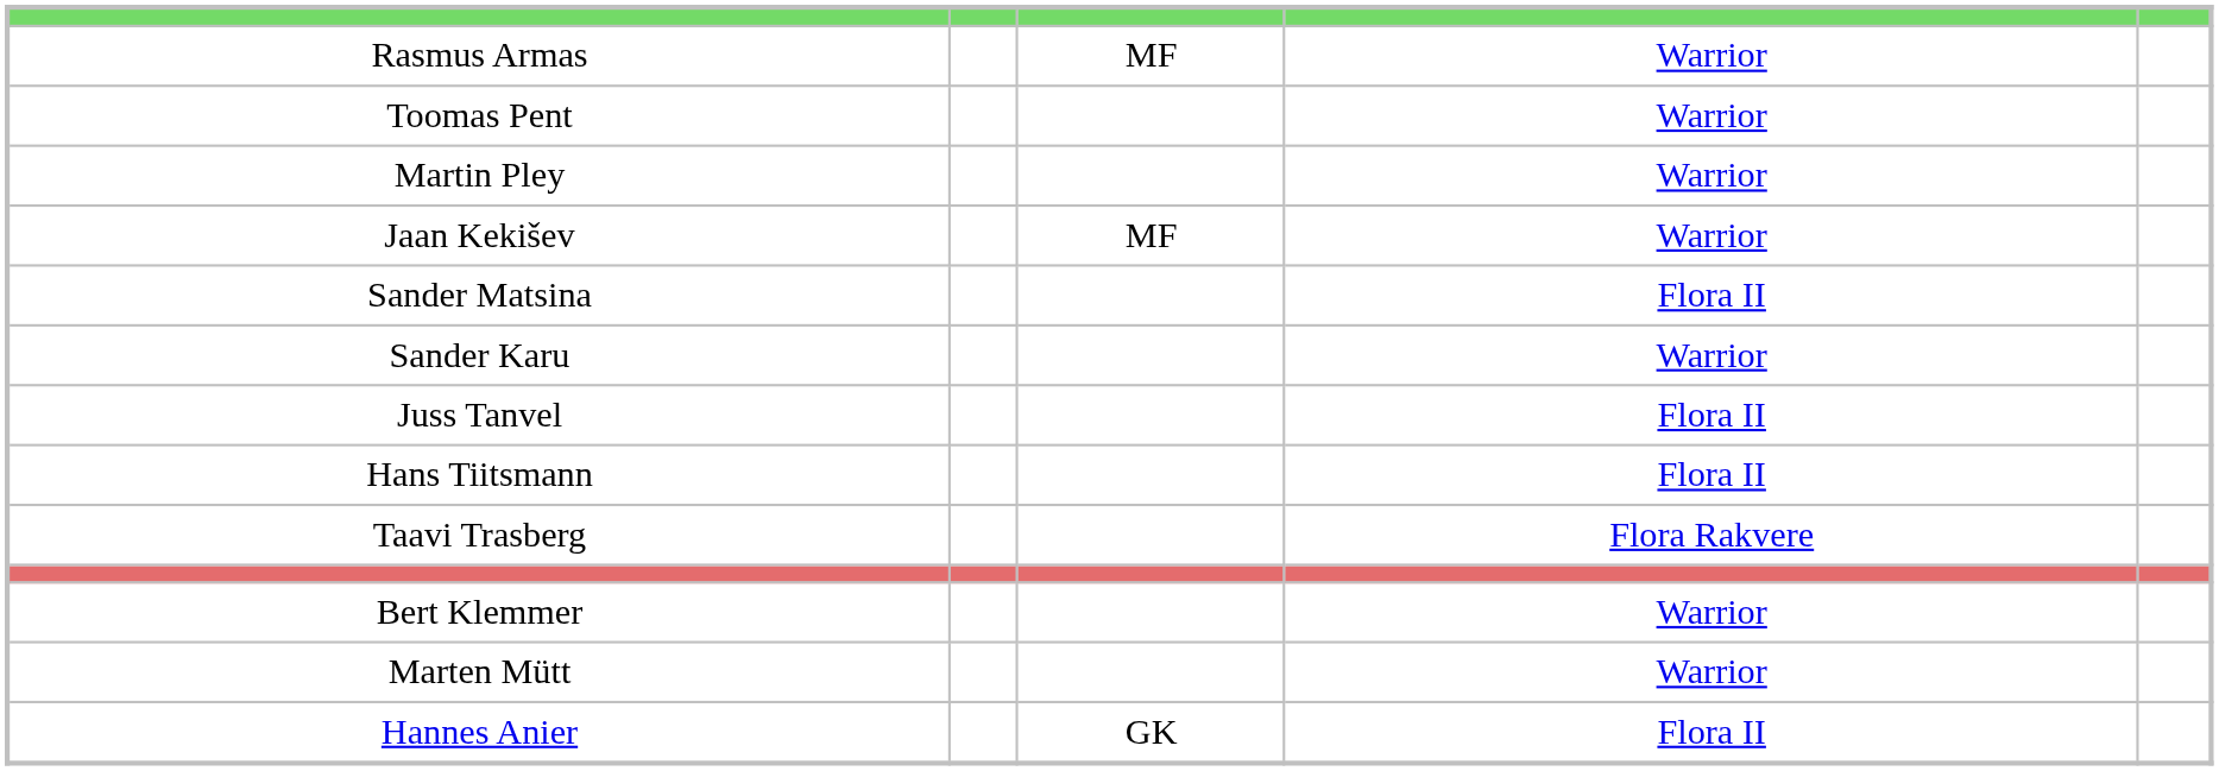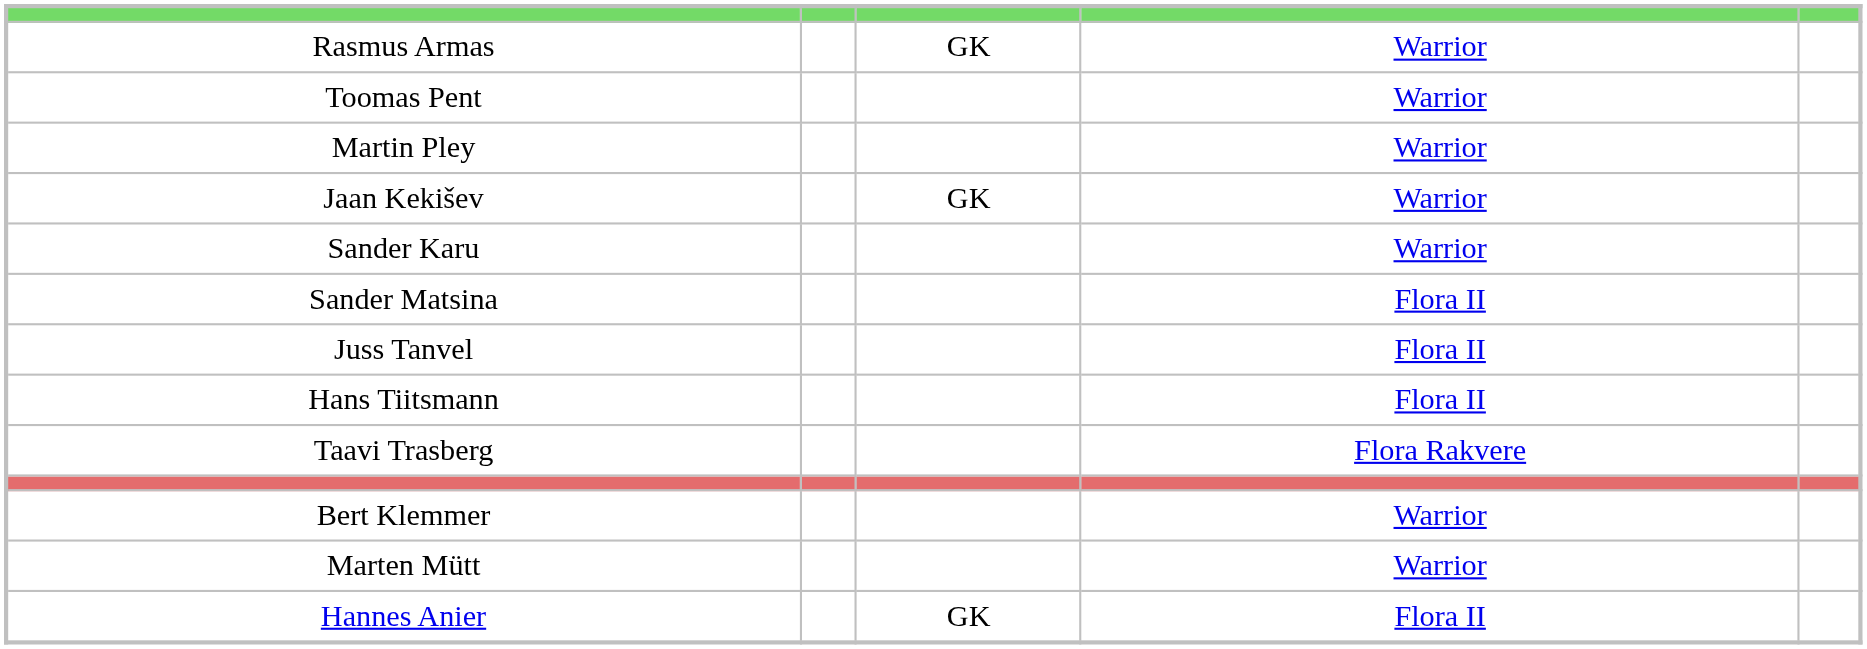 <table cellspacing="4" cellpadding="3" style="text-align:center;width:70%;border:solid 2px silver;font-size:90%" rules="all">
 <tr style="background-color:#73DA67;">
 <td></td>
 <td></td>
 <td></td>
 <td></td>
 <td></td>
 </tr>
 <tr>
 <td>Rasmus Armas</td>
 <td></td>
-<td>MF</td>
+<td>GK</td>
 <td><a href='#'>Warrior</a></td>
 <td></td>
 </tr>
 <tr>
 <td>Toomas Pent</td>
 <td></td>
 <td></td>
 <td><a href='#'>Warrior</a></td>
 <td></td>
 </tr>
 <tr>
 <td>Martin Pley</td>
 <td></td>
 <td></td>
 <td><a href='#'>Warrior</a></td>
 <td></td>
 </tr>
 <tr>
 <td>Jaan Kekišev</td>
 <td></td>
-<td>MF</td>
+<td>GK</td>
+<td><a href='#'>Warrior</a></td>
+<td></td>
+</tr>
+<tr>
+<td>Sander Karu</td>
+<td></td>
+<td></td>
 <td><a href='#'>Warrior</a></td>
 <td></td>
 </tr>
 <tr>
 <td>Sander Matsina</td>
 <td></td>
 <td></td>
 <td><a href='#'>Flora II</a></td>
-<td></td>
-</tr>
-<tr>
-<td>Sander Karu</td>
-<td></td>
-<td></td>
-<td><a href='#'>Warrior</a></td>
 <td></td>
 </tr>
 <tr>
 <td>Juss Tanvel</td>
 <td></td>
 <td></td>
 <td><a href='#'>Flora II</a></td>
 <td></td>
 </tr>
 <tr>
 <td>Hans Tiitsmann</td>
 <td></td>
 <td></td>
 <td><a href='#'>Flora II</a></td>
 <td></td>
 </tr>
 <tr>
 <td>Taavi Trasberg</td>
 <td></td>
 <td></td>
 <td><a href='#'>Flora Rakvere</a></td>
 <td></td>
 </tr>
 <tr style="background-color:#E46C6D;">
 <td></td>
 <td></td>
 <td></td>
 <td></td>
 <td></td>
 </tr>
 <tr>
 <td>Bert Klemmer</td>
 <td></td>
 <td></td>
 <td><a href='#'>Warrior</a></td>
 <td></td>
 </tr>
 <tr>
 <td>Marten Mütt</td>
 <td></td>
 <td></td>
 <td><a href='#'>Warrior</a></td>
 <td></td>
 </tr>
 <tr>
 <td><a href='#'>Hannes Anier</a></td>
 <td></td>
 <td>GK</td>
 <td><a href='#'>Flora II</a></td>
 <td></td>
 </tr>
 </table>
